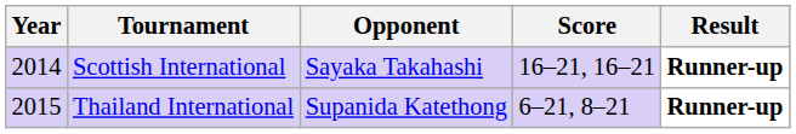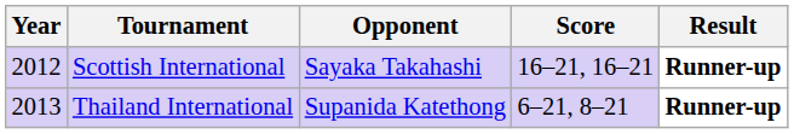 <table class="sortable wikitable" style="font-size: 90%;">
 <tr>
 <th>Year</th>
 <th>Tournament</th>
 <th>Opponent</th>
 <th>Score</th>
 <th>Result</th>
 </tr>
 <tr style="background:#D8CEF6">
-<td align="center">2014</td>
+<td align="center">2012</td>
 <td align="left"><a href='#'>Scottish International</a></td>
 <td align="left"> <a href='#'>Sayaka Takahashi</a></td>
 <td align="left">16–21, 16–21</td>
 <td style="text-align:left; background:white"> <strong>Runner-up</strong></td>
 </tr>
 <tr style="background:#D8CEF6">
-<td align="center">2015</td>
+<td align="center">2013</td>
 <td align="left"><a href='#'>Thailand International</a></td>
 <td align="left"> <a href='#'>Supanida Katethong</a></td>
 <td align="left">6–21, 8–21</td>
 <td style="text-align:left; background:white"> <strong>Runner-up</strong></td>
 </tr>
 </table>
